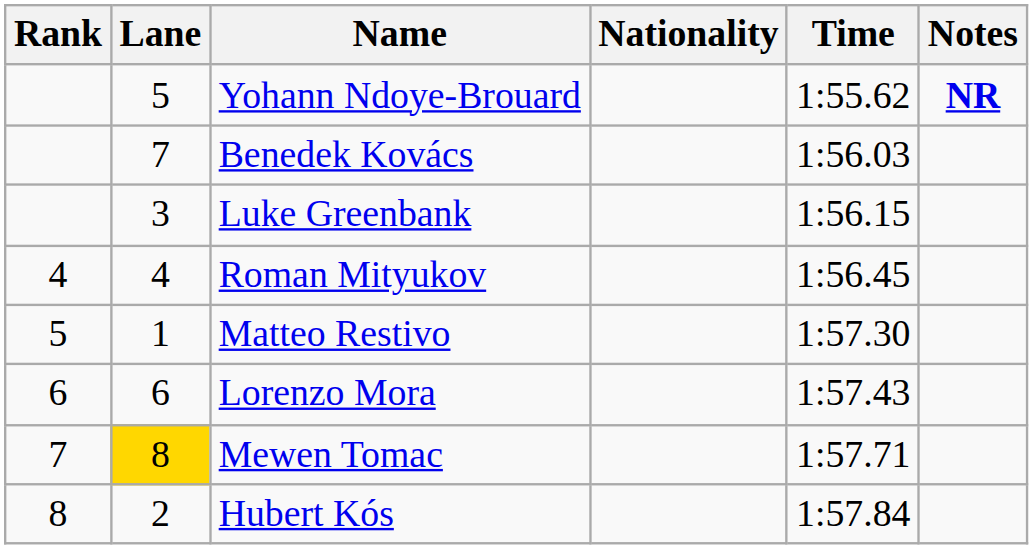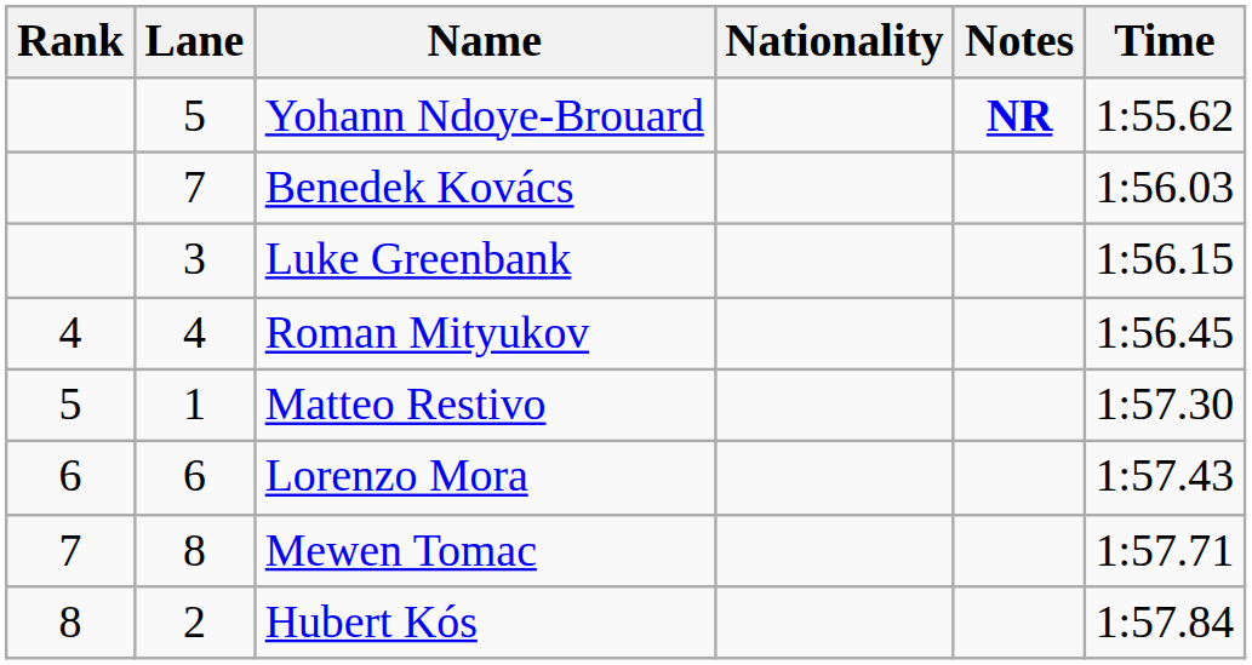 <table class="wikitable sortable" style="text-align:center">
 <tr>
 <th>Rank</th>
 <th>Lane</th>
 <th>Name</th>
 <th>Nationality</th>
+<th>Notes</th>
 <th>Time</th>
-<th>Notes</th>
 </tr>
 <tr>
 <td></td>
 <td>5</td>
 <td align=left><a href='#'>Yohann Ndoye-Brouard</a></td>
 <td align=left></td>
+<td><strong><a href='#'>NR</a></strong></td>
 <td>1:55.62</td>
-<td><strong><a href='#'>NR</a></strong></td>
 </tr>
 <tr>
 <td></td>
 <td>7</td>
 <td align=left><a href='#'>Benedek Kovács</a></td>
 <td align=left></td>
+<td></td>
 <td>1:56.03</td>
-<td></td>
 </tr>
 <tr>
 <td></td>
 <td>3</td>
 <td align=left><a href='#'>Luke Greenbank</a></td>
 <td align=left></td>
+<td></td>
 <td>1:56.15</td>
-<td></td>
 </tr>
 <tr>
 <td>4</td>
 <td>4</td>
 <td align=left><a href='#'>Roman Mityukov</a></td>
 <td align=left></td>
+<td></td>
 <td>1:56.45</td>
-<td></td>
 </tr>
 <tr>
 <td>5</td>
 <td>1</td>
 <td align=left><a href='#'>Matteo Restivo</a></td>
 <td align=left></td>
+<td></td>
 <td>1:57.30</td>
-<td></td>
 </tr>
 <tr>
 <td>6</td>
 <td>6</td>
 <td align=left><a href='#'>Lorenzo Mora</a></td>
 <td align=left></td>
+<td></td>
 <td>1:57.43</td>
-<td></td>
 </tr>
 <tr>
 <td>7</td>
-<td style="background: gold;">8</td>
+<td>8</td>
 <td align=left><a href='#'>Mewen Tomac</a></td>
 <td align=left></td>
+<td></td>
 <td>1:57.71</td>
-<td></td>
 </tr>
 <tr>
 <td>8</td>
 <td>2</td>
 <td align=left><a href='#'>Hubert Kós</a></td>
 <td align=left></td>
+<td></td>
 <td>1:57.84</td>
-<td></td>
 </tr>
 </table>
